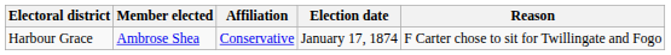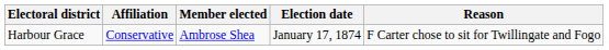 <table class="wikitable sortable">
 <tr>
 <th>Electoral district</th>
+<th>Affiliation</th>
 <th>Member elected</th>
-<th>Affiliation</th>
 <th>Election date</th>
 <th>Reason</th>
 </tr>
 <tr>
 <td>Harbour Grace</td>
+<td><a href='#'>Conservative</a></td>
 <td><a href='#'>Ambrose Shea</a></td>
-<td><a href='#'>Conservative</a></td>
 <td>January 17, 1874</td>
 <td>F Carter chose to sit for Twillingate and Fogo</td>
 </tr>
 </table>
